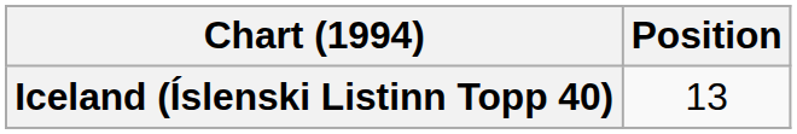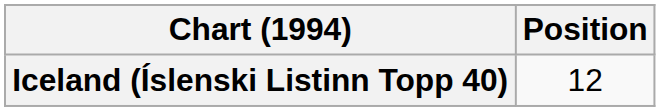 <table class="wikitable plainrowheaders" style="text-align:center">
 <tr>
 <th scope="col">Chart (1994)</th>
 <th scope="col">Position</th>
 </tr>
 <tr>
 <th scope="row">Iceland (Íslenski Listinn Topp 40)</th>
-<td>13</td>
+<td>12</td>
 </tr>
 </table>
